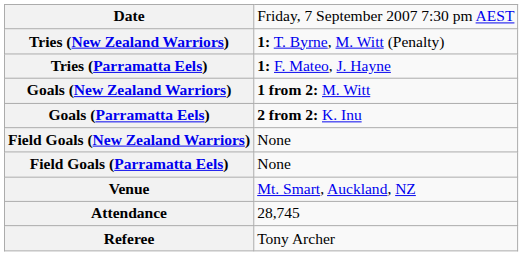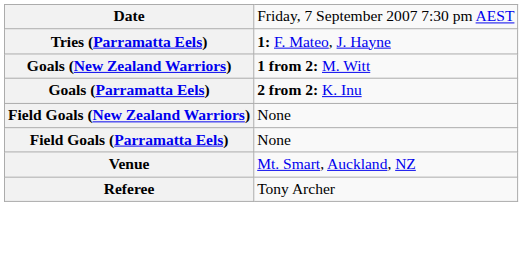 <table class="wikitable">
 <tr>
 <th>Date</th>
 <td>Friday, 7 September 2007 7:30 pm <a href='#'>AEST</a></td>
-</tr>
-<tr>
-<th>Tries (<a href='#'>New Zealand Warriors</a>)</th>
-<td><strong>1:</strong> <a href='#'>T. Byrne</a>, <a href='#'>M. Witt</a> (Penalty)</td>
 </tr>
 <tr>
 <th>Tries (<a href='#'>Parramatta Eels</a>)</th>
 <td><strong>1:</strong> <a href='#'>F. Mateo</a>, <a href='#'>J. Hayne</a></td>
 </tr>
 <tr>
 <th>Goals (<a href='#'>New Zealand Warriors</a>)</th>
 <td><strong>1 from 2:</strong> <a href='#'>M. Witt</a></td>
 </tr>
 <tr>
 <th>Goals (<a href='#'>Parramatta Eels</a>)</th>
 <td><strong>2 from 2:</strong> <a href='#'>K. Inu</a></td>
 </tr>
 <tr>
 <th>Field Goals (<a href='#'>New Zealand Warriors</a>)</th>
 <td>None</td>
 </tr>
 <tr>
 <th>Field Goals (<a href='#'>Parramatta Eels</a>)</th>
 <td>None</td>
 </tr>
 <tr>
 <th>Venue</th>
 <td><a href='#'>Mt. Smart</a>, <a href='#'>Auckland</a>, <a href='#'>NZ</a></td>
 </tr>
 <tr>
-<th>Attendance</th>
-<td>28,745</td>
-</tr>
-<tr>
 <th>Referee</th>
 <td>Tony Archer</td>
 </tr>
 </table>
